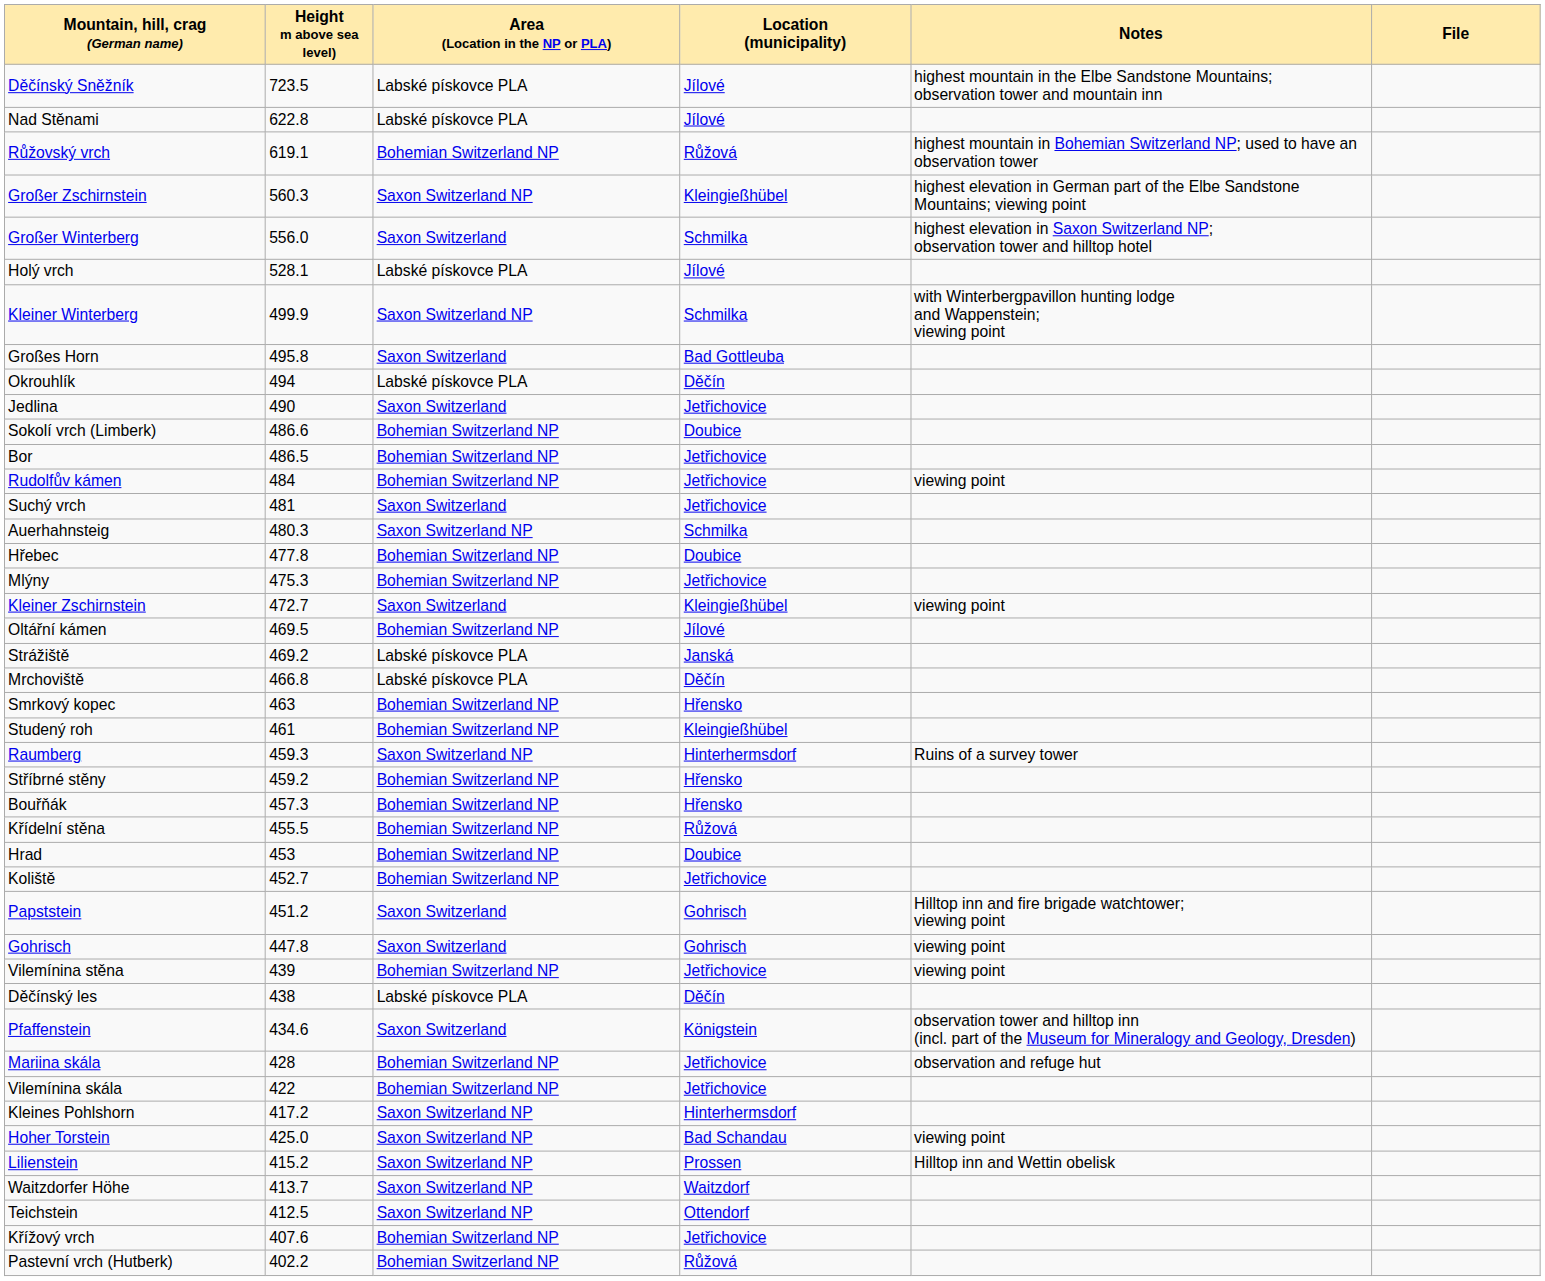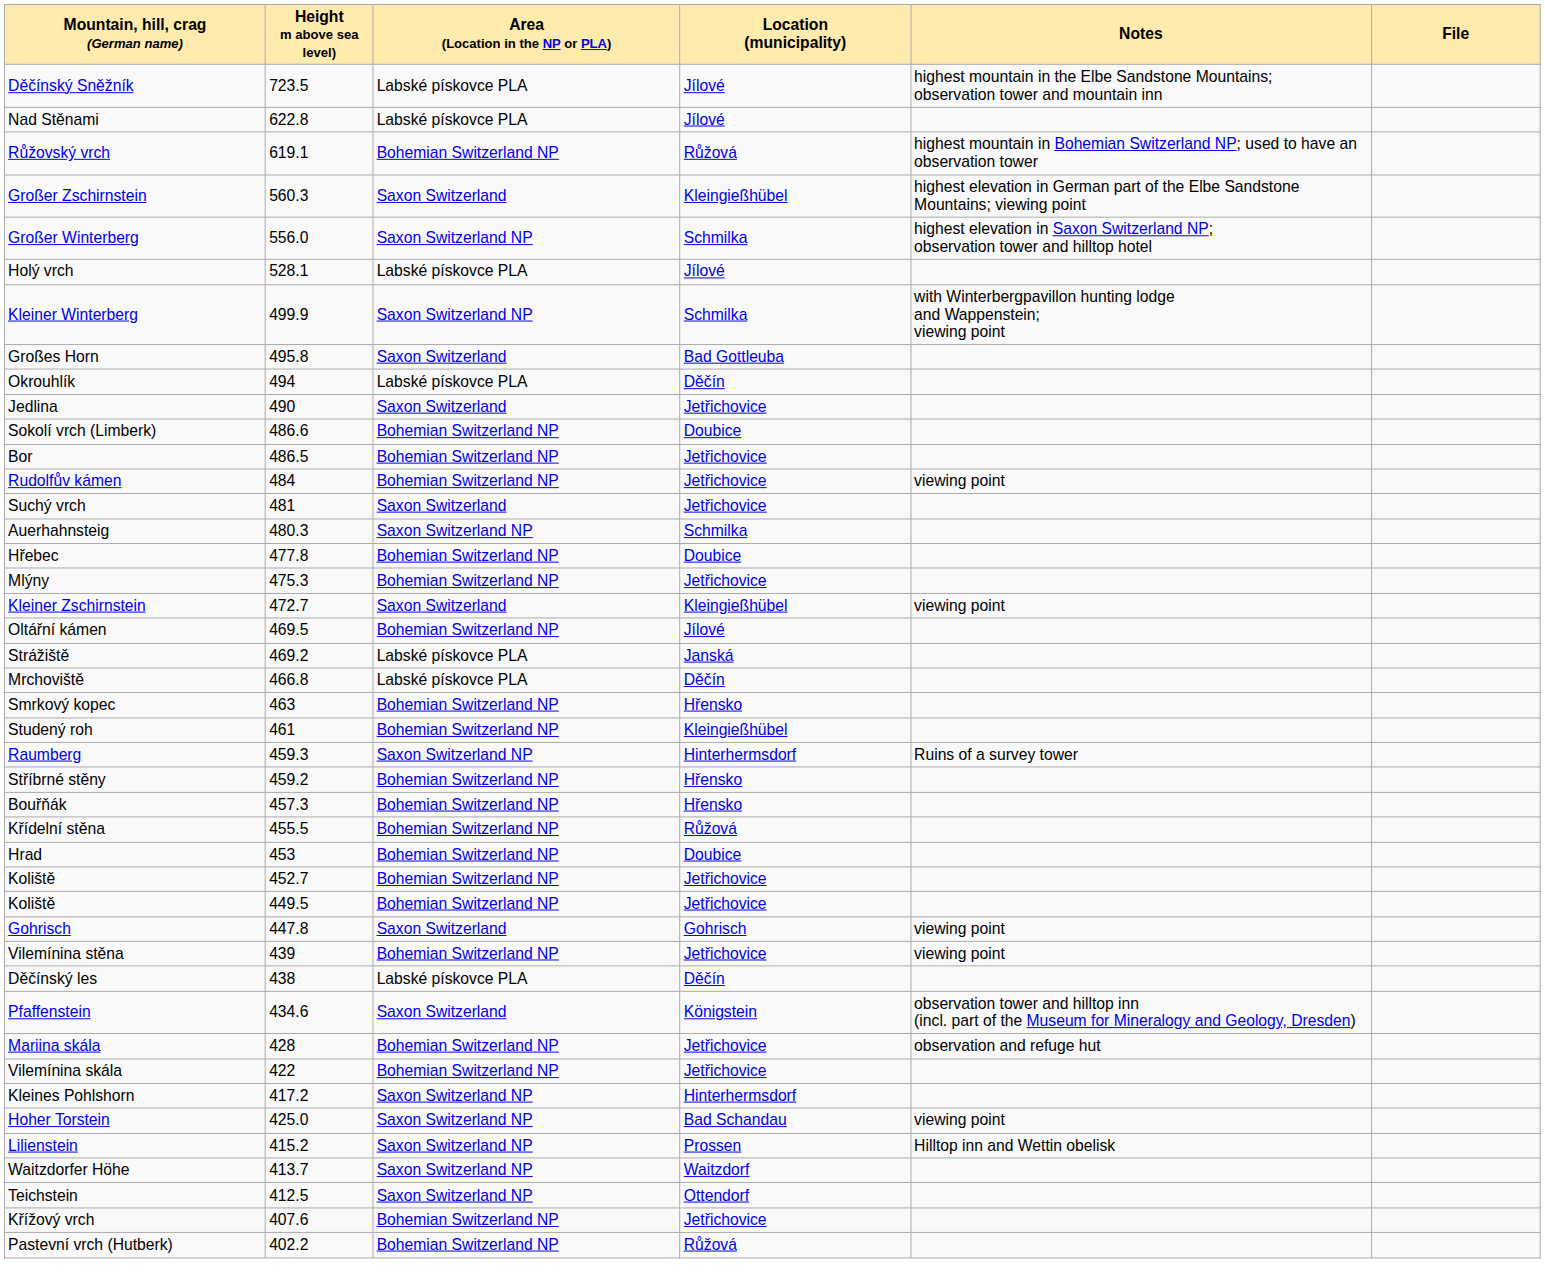 <table class="wikitable sortable">
 <tr style="background-color:5">
 <th style="background-color:#ffebad" width="17%">Mountain, hill, crag<br><small><em>(German name)</em></small></th>
 <th style="background-color:#ffebad" width="7%">Height<br><small>m above sea level)</small></th>
 <th style="background-color:#ffebad" width="20%">Area<br><small>(Location in the <a href='#'>NP</a> or <a href='#'>PLA</a>)</small></th>
 <th style="background-color:#ffebad" width="15%">Location<br>(municipality)</th>
 <th style="background-color:#ffebad" width="30%" class="unsortable">Notes</th>
 <th style="background-color:#ffebad" class="unsortable">File</th>
 </tr>
 <tr>
 <td><a href='#'>Děčínský Sněžník</a></td>
 <td>723.5</td>
 <td>Labské pískovce PLA</td>
 <td><a href='#'>Jílové</a></td>
 <td>highest mountain in the Elbe Sandstone Mountains;<br>observation tower and mountain inn</td>
 <td></td>
 </tr>
 <tr>
 <td>Nad Stěnami</td>
 <td>622.8</td>
 <td>Labské pískovce PLA</td>
 <td><a href='#'>Jílové</a></td>
 <td></td>
 <td></td>
 </tr>
 <tr>
 <td><a href='#'>Růžovský vrch</a></td>
 <td>619.1</td>
 <td><a href='#'>Bohemian Switzerland NP</a></td>
 <td><a href='#'>Růžová</a></td>
 <td>highest mountain in <a href='#'>Bohemian Switzerland NP</a>; used to have an observation tower</td>
 <td></td>
 </tr>
 <tr>
 <td><a href='#'>Großer Zschirnstein</a></td>
 <td>560.3</td>
-<td><a href='#'>Saxon Switzerland NP</a></td>
+<td><a href='#'>Saxon Switzerland</a></td>
 <td><a href='#'>Kleingießhübel</a></td>
 <td>highest elevation in German part of the Elbe Sandstone Mountains; viewing point</td>
 <td></td>
 </tr>
 <tr>
 <td><a href='#'>Großer Winterberg</a></td>
 <td>556.0</td>
-<td><a href='#'>Saxon Switzerland</a></td>
+<td><a href='#'>Saxon Switzerland NP</a></td>
 <td><a href='#'>Schmilka</a></td>
 <td>highest elevation in <a href='#'>Saxon Switzerland NP</a>;<br>observation tower and hilltop hotel</td>
 <td></td>
 </tr>
 <tr>
 <td>Holý vrch</td>
 <td>528.1</td>
 <td>Labské pískovce PLA</td>
 <td><a href='#'>Jílové</a></td>
 <td></td>
 <td></td>
 </tr>
 <tr>
 <td><a href='#'>Kleiner Winterberg</a></td>
 <td>499.9</td>
 <td><a href='#'>Saxon Switzerland NP</a></td>
 <td><a href='#'>Schmilka</a></td>
 <td>with Winterbergpavillon hunting lodge<br>and Wappenstein;<br>viewing point</td>
 <td></td>
 </tr>
 <tr>
 <td>Großes Horn</td>
 <td>495.8</td>
 <td><a href='#'>Saxon Switzerland</a></td>
 <td><a href='#'>Bad Gottleuba</a></td>
 <td></td>
 <td></td>
 </tr>
 <tr>
 <td>Okrouhlík</td>
 <td>494</td>
 <td>Labské pískovce PLA</td>
 <td><a href='#'>Děčín</a></td>
 <td></td>
 <td></td>
 </tr>
 <tr>
 <td>Jedlina</td>
 <td>490</td>
 <td><a href='#'>Saxon Switzerland</a></td>
 <td><a href='#'>Jetřichovice</a></td>
 <td></td>
 <td></td>
 </tr>
 <tr>
 <td>Sokolí vrch (Limberk)</td>
 <td>486.6</td>
 <td><a href='#'>Bohemian Switzerland NP</a></td>
 <td><a href='#'>Doubice</a></td>
 <td></td>
 <td></td>
 </tr>
 <tr>
 <td>Bor</td>
 <td>486.5</td>
 <td><a href='#'>Bohemian Switzerland NP</a></td>
 <td><a href='#'>Jetřichovice</a></td>
 <td></td>
 <td></td>
 </tr>
 <tr>
 <td><a href='#'>Rudolfův kámen</a></td>
 <td>484</td>
 <td><a href='#'>Bohemian Switzerland NP</a></td>
 <td><a href='#'>Jetřichovice</a></td>
 <td>viewing point</td>
 <td></td>
 </tr>
 <tr>
 <td>Suchý vrch</td>
 <td>481</td>
 <td><a href='#'>Saxon Switzerland</a></td>
 <td><a href='#'>Jetřichovice</a></td>
 <td></td>
 <td></td>
 </tr>
 <tr>
 <td>Auerhahnsteig</td>
 <td>480.3</td>
 <td><a href='#'>Saxon Switzerland NP</a></td>
 <td><a href='#'>Schmilka</a></td>
 <td></td>
 <td></td>
 </tr>
 <tr>
 <td>Hřebec</td>
 <td>477.8</td>
 <td><a href='#'>Bohemian Switzerland NP</a></td>
 <td><a href='#'>Doubice</a></td>
 <td></td>
 <td></td>
 </tr>
 <tr>
 <td>Mlýny</td>
 <td>475.3</td>
 <td><a href='#'>Bohemian Switzerland NP</a></td>
 <td><a href='#'>Jetřichovice</a></td>
 <td></td>
 <td></td>
 </tr>
 <tr>
 <td><a href='#'>Kleiner Zschirnstein</a></td>
 <td>472.7</td>
 <td><a href='#'>Saxon Switzerland</a></td>
 <td><a href='#'>Kleingießhübel</a></td>
 <td>viewing point</td>
 <td></td>
 </tr>
 <tr>
 <td>Oltářní kámen</td>
 <td>469.5</td>
 <td><a href='#'>Bohemian Switzerland NP</a></td>
 <td><a href='#'>Jílové</a></td>
 <td></td>
 <td></td>
 </tr>
 <tr>
 <td>Strážiště</td>
 <td>469.2</td>
 <td>Labské pískovce PLA</td>
 <td><a href='#'>Janská</a></td>
 <td></td>
 <td></td>
 </tr>
 <tr>
 <td>Mrchoviště</td>
 <td>466.8</td>
 <td>Labské pískovce PLA</td>
 <td><a href='#'>Děčín</a></td>
 <td></td>
 <td></td>
 </tr>
 <tr>
 <td>Smrkový kopec</td>
 <td>463</td>
 <td><a href='#'>Bohemian Switzerland NP</a></td>
 <td><a href='#'>Hřensko</a></td>
 <td></td>
 <td></td>
 </tr>
 <tr>
 <td>Studený roh</td>
 <td>461</td>
 <td><a href='#'>Bohemian Switzerland NP</a></td>
 <td><a href='#'>Kleingießhübel</a></td>
 <td></td>
 <td></td>
 </tr>
 <tr>
 <td><a href='#'>Raumberg</a></td>
 <td>459.3</td>
 <td><a href='#'>Saxon Switzerland NP</a></td>
 <td><a href='#'>Hinterhermsdorf</a></td>
 <td>Ruins of a survey tower</td>
 <td></td>
 </tr>
 <tr>
 <td>Stříbrné stěny</td>
 <td>459.2</td>
 <td><a href='#'>Bohemian Switzerland NP</a></td>
 <td><a href='#'>Hřensko</a></td>
 <td></td>
 <td></td>
 </tr>
 <tr>
 <td>Bouřňák</td>
 <td>457.3</td>
 <td><a href='#'>Bohemian Switzerland NP</a></td>
 <td><a href='#'>Hřensko</a></td>
 <td></td>
 <td></td>
 </tr>
 <tr>
 <td>Křídelní stěna</td>
 <td>455.5</td>
 <td><a href='#'>Bohemian Switzerland NP</a></td>
 <td><a href='#'>Růžová</a></td>
 <td></td>
 <td></td>
 </tr>
 <tr>
 <td>Hrad</td>
 <td>453</td>
 <td><a href='#'>Bohemian Switzerland NP</a></td>
 <td><a href='#'>Doubice</a></td>
 <td></td>
 <td></td>
 </tr>
 <tr>
 <td>Koliště</td>
 <td>452.7</td>
 <td><a href='#'>Bohemian Switzerland NP</a></td>
 <td><a href='#'>Jetřichovice</a></td>
 <td></td>
 <td></td>
 </tr>
 <tr>
-<td><a href='#'>Papststein</a></td>
-<td>451.2</td>
-<td><a href='#'>Saxon Switzerland</a></td>
-<td><a href='#'>Gohrisch</a></td>
-<td>Hilltop inn and fire brigade watchtower;<br>viewing point</td>
+<td>Koliště</td>
+<td>449.5</td>
+<td><a href='#'>Bohemian Switzerland NP</a></td>
+<td><a href='#'>Jetřichovice</a></td>
+<td></td>
 <td></td>
 </tr>
 <tr>
 <td><a href='#'>Gohrisch</a></td>
 <td>447.8</td>
 <td><a href='#'>Saxon Switzerland</a></td>
 <td><a href='#'>Gohrisch</a></td>
 <td>viewing point</td>
 <td></td>
 </tr>
 <tr>
 <td>Vilemínina stěna</td>
 <td>439</td>
 <td><a href='#'>Bohemian Switzerland NP</a></td>
 <td><a href='#'>Jetřichovice</a></td>
 <td>viewing point</td>
 <td></td>
 </tr>
 <tr>
 <td>Děčínský les</td>
 <td>438</td>
 <td>Labské pískovce PLA</td>
 <td><a href='#'>Děčín</a></td>
 <td></td>
 <td></td>
 </tr>
 <tr>
 <td><a href='#'>Pfaffenstein</a></td>
 <td>434.6</td>
 <td><a href='#'>Saxon Switzerland</a></td>
 <td><a href='#'>Königstein</a></td>
 <td>observation tower and hilltop inn<br>(incl. part of the <a href='#'>Museum for Mineralogy and Geology, Dresden</a>)</td>
 <td></td>
 </tr>
 <tr>
 <td><a href='#'>Mariina skála</a></td>
 <td>428</td>
 <td><a href='#'>Bohemian Switzerland NP</a></td>
 <td><a href='#'>Jetřichovice</a></td>
 <td>observation and refuge hut</td>
 <td></td>
 </tr>
 <tr>
 <td>Vilemínina skála</td>
 <td>422</td>
 <td><a href='#'>Bohemian Switzerland NP</a></td>
 <td><a href='#'>Jetřichovice</a></td>
 <td></td>
 <td></td>
 </tr>
 <tr>
 <td>Kleines Pohlshorn</td>
 <td>417.2</td>
 <td><a href='#'>Saxon Switzerland NP</a></td>
 <td><a href='#'>Hinterhermsdorf</a></td>
 <td></td>
 <td></td>
 </tr>
 <tr>
 <td><a href='#'>Hoher Torstein</a></td>
 <td>425.0</td>
 <td><a href='#'>Saxon Switzerland NP</a></td>
 <td><a href='#'>Bad Schandau</a></td>
 <td>viewing point</td>
 <td></td>
 </tr>
 <tr>
 <td><a href='#'>Lilienstein</a></td>
 <td>415.2</td>
 <td><a href='#'>Saxon Switzerland NP</a></td>
 <td><a href='#'>Prossen</a></td>
 <td>Hilltop inn and Wettin obelisk</td>
 <td></td>
 </tr>
 <tr>
 <td>Waitzdorfer Höhe</td>
 <td>413.7</td>
 <td><a href='#'>Saxon Switzerland NP</a></td>
 <td><a href='#'>Waitzdorf</a></td>
 <td></td>
 <td></td>
 </tr>
 <tr>
 <td>Teichstein</td>
 <td>412.5</td>
 <td><a href='#'>Saxon Switzerland NP</a></td>
 <td><a href='#'>Ottendorf</a></td>
 <td></td>
 <td></td>
 </tr>
 <tr>
 <td>Křížový vrch</td>
 <td>407.6</td>
 <td><a href='#'>Bohemian Switzerland NP</a></td>
 <td><a href='#'>Jetřichovice</a></td>
 <td></td>
 <td></td>
 </tr>
 <tr>
 <td>Pastevní vrch (Hutberk)</td>
 <td>402.2</td>
 <td><a href='#'>Bohemian Switzerland NP</a></td>
 <td><a href='#'>Růžová</a></td>
 <td></td>
 <td></td>
 </tr>
 </table>
